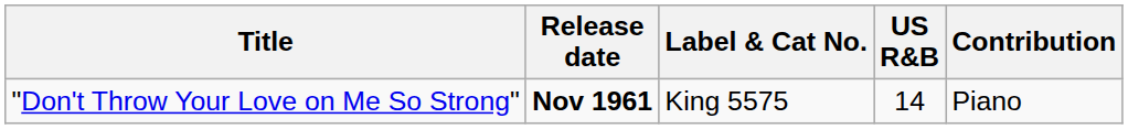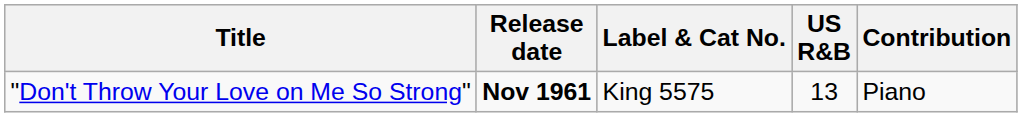 <table class="wikitable">
 <tr>
 <th>Title</th>
 <th>Release<br>date</th>
 <th>Label & Cat No.</th>
 <th>US<br>R&B<br></th>
 <th>Contribution</th>
 </tr>
 <tr>
 <td>"<a href='#'>Don't Throw Your Love on Me So Strong</a>"</td>
 <td><strong>Nov 1961</strong></td>
 <td>King 5575</td>
-<td align="center">14</td>
+<td align="center">13</td>
 <td>Piano</td>
 </tr>
 </table>
